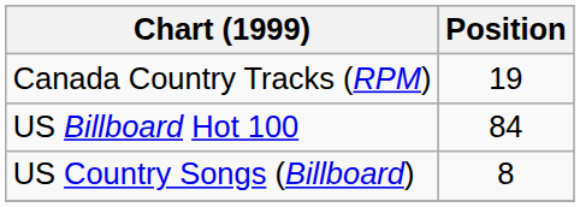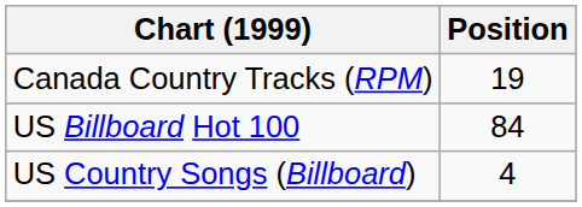 <table class="wikitable sortable">
 <tr>
 <th scope="col">Chart (1999)</th>
 <th scope="col">Position</th>
 </tr>
 <tr>
 <td>Canada Country Tracks (<em><a href='#'>RPM</a></em>)</td>
 <td align="center">19</td>
 </tr>
 <tr>
 <td>US <em><a href='#'>Billboard</a></em> <a href='#'>Hot 100</a></td>
 <td align="center">84</td>
 </tr>
 <tr>
 <td>US <a href='#'>Country Songs</a> (<em><a href='#'>Billboard</a></em>)</td>
-<td align="center">8</td>
+<td align="center">4</td>
 </tr>
 <tr>
 </tr>
 </table>
